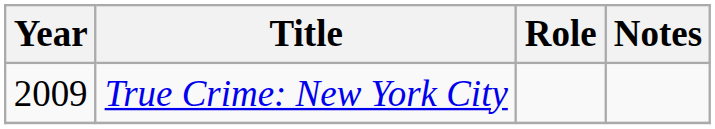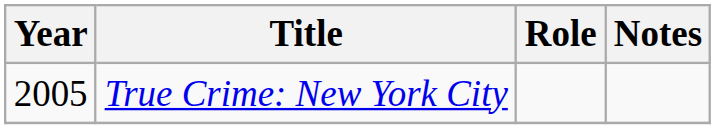 <table class="wikitable sortable">
 <tr>
 <th scope="col">Year</th>
 <th scope="col">Title</th>
 <th scope="col">Role</th>
 <th scope="col" class="unsortable">Notes</th>
 </tr>
 <tr>
-<td>2009</td>
+<td>2005</td>
 <td><em><a href='#'>True Crime: New York City</a></em></td>
 <td></td>
 <td></td>
 </tr>
 <tr>
 </tr>
 </table>
